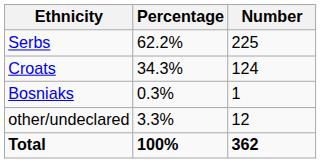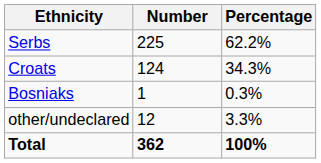 <table class="wikitable">
 <tr>
 <th width="100px">Ethnicity</th>
+<th width="80px">Number</th>
 <th width="80px">Percentage</th>
-<th width="80px">Number</th>
 </tr>
 <tr>
 <td><a href='#'>Serbs</a></td>
+<td>225</td>
 <td>62.2%</td>
-<td>225</td>
 </tr>
 <tr>
 <td><a href='#'>Croats</a></td>
+<td>124</td>
 <td>34.3%</td>
-<td>124</td>
 </tr>
 <tr>
 <td><a href='#'>Bosniaks</a></td>
+<td>1</td>
 <td>0.3%</td>
-<td>1</td>
 </tr>
 <tr>
 <td>other/undeclared</td>
+<td>12</td>
 <td>3.3%</td>
-<td>12</td>
 </tr>
 <tr>
 <td><strong>Total</strong></td>
+<td><strong>362</strong></td>
 <td><strong>100%</strong></td>
-<td><strong>362</strong></td>
 </tr>
 </table>
